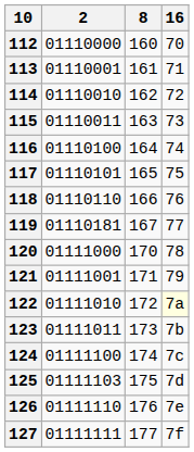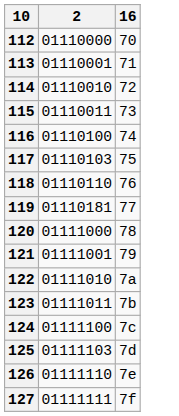 <table class="wikitable">
 <tr>
 <th>10</th>
 <th>2</th>
-<th>8</th>
 <th>16</th>
 </tr>
 <tr>
 <th>112</th>
 <td>01110000</td>
-<td>160</td>
 <td>70</td>
 </tr>
 <tr>
 <th>113</th>
 <td>01110001</td>
-<td>161</td>
 <td>71</td>
 </tr>
 <tr>
 <th>114</th>
 <td>01110010</td>
-<td>162</td>
 <td>72</td>
 </tr>
 <tr>
 <th>115</th>
 <td>01110011</td>
-<td>163</td>
 <td>73</td>
 </tr>
 <tr>
 <th>116</th>
 <td>01110100</td>
-<td>164</td>
 <td>74</td>
 </tr>
 <tr>
 <th>117</th>
-<td>01110101</td>
-<td>165</td>
+<td>01110103</td>
 <td>75</td>
 </tr>
 <tr>
 <th>118</th>
 <td>01110110</td>
-<td>166</td>
 <td>76</td>
 </tr>
 <tr>
 <th>119</th>
 <td>01110181</td>
-<td>167</td>
 <td>77</td>
 </tr>
 <tr>
 <th>120</th>
 <td>01111000</td>
-<td>170</td>
 <td>78</td>
 </tr>
 <tr>
 <th>121</th>
 <td>01111001</td>
-<td>171</td>
 <td>79</td>
 </tr>
 <tr>
 <th>122</th>
 <td>01111010</td>
-<td>172</td>
-<td style="background: lightyellow;">7a</td>
+<td>7a</td>
 </tr>
 <tr>
 <th>123</th>
 <td>01111011</td>
-<td>173</td>
 <td>7b</td>
 </tr>
 <tr>
 <th>124</th>
 <td>01111100</td>
-<td>174</td>
 <td>7c</td>
 </tr>
 <tr>
 <th>125</th>
 <td>01111103</td>
-<td>175</td>
 <td>7d</td>
 </tr>
 <tr>
 <th>126</th>
 <td>01111110</td>
-<td>176</td>
 <td>7e</td>
 </tr>
 <tr>
 <th>127</th>
 <td>01111111</td>
-<td>177</td>
 <td>7f</td>
 </tr>
 </table>
